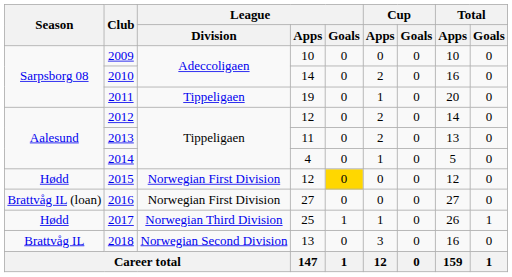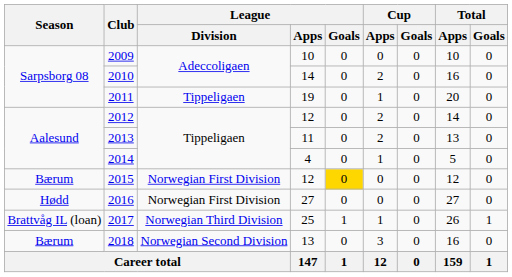 <table class="wikitable" style="text-align:center">
 <tr>
 <th rowspan="2">Season</th>
 <th rowspan="2">Club</th>
 <th colspan="3">League</th>
 <th colspan="2">Cup</th>
 <th colspan="2">Total</th>
 </tr>
 <tr>
 <th>Division</th>
 <th>Apps</th>
 <th>Goals</th>
 <th>Apps</th>
 <th>Goals</th>
 <th>Apps</th>
 <th>Goals</th>
 </tr>
 <tr>
 <td rowspan="3"><a href='#'>Sarpsborg 08</a></td>
 <td><a href='#'>2009</a></td>
 <td rowspan="2"><a href='#'>Adeccoligaen</a></td>
 <td>10</td>
 <td>0</td>
 <td>0</td>
 <td>0</td>
 <td>10</td>
 <td>0</td>
 </tr>
 <tr>
 <td><a href='#'>2010</a></td>
 <td>14</td>
 <td>0</td>
 <td>2</td>
 <td>0</td>
 <td>16</td>
 <td>0</td>
 </tr>
 <tr>
 <td><a href='#'>2011</a></td>
 <td><a href='#'>Tippeligaen</a></td>
 <td>19</td>
 <td>0</td>
 <td>1</td>
 <td>0</td>
 <td>20</td>
 <td>0</td>
 </tr>
 <tr>
 <td rowspan="3"><a href='#'>Aalesund</a></td>
 <td><a href='#'>2012</a></td>
 <td rowspan="3">Tippeligaen</td>
 <td>12</td>
 <td>0</td>
 <td>2</td>
 <td>0</td>
 <td>14</td>
 <td>0</td>
 </tr>
 <tr>
 <td><a href='#'>2013</a></td>
 <td>11</td>
 <td>0</td>
 <td>2</td>
 <td>0</td>
 <td>13</td>
 <td>0</td>
 </tr>
 <tr>
 <td><a href='#'>2014</a></td>
 <td>4</td>
 <td>0</td>
 <td>1</td>
 <td>0</td>
 <td>5</td>
 <td>0</td>
 </tr>
 <tr>
-<td><a href='#'>Hødd</a></td>
+<td><a href='#'>Bærum</a></td>
 <td><a href='#'>2015</a></td>
 <td><a href='#'>Norwegian First Division</a></td>
 <td>12</td>
 <td style="background: gold;">0</td>
 <td>0</td>
 <td>0</td>
 <td>12</td>
 <td>0</td>
 </tr>
 <tr>
-<td><a href='#'>Brattvåg IL</a> (loan)</td>
+<td><a href='#'>Hødd</a></td>
 <td><a href='#'>2016</a></td>
 <td>Norwegian First Division</td>
 <td>27</td>
 <td>0</td>
 <td>0</td>
 <td>0</td>
 <td>27</td>
 <td>0</td>
 </tr>
 <tr>
-<td><a href='#'>Hødd</a></td>
+<td><a href='#'>Brattvåg IL</a> (loan)</td>
 <td><a href='#'>2017</a></td>
 <td><a href='#'>Norwegian Third Division</a></td>
 <td>25</td>
 <td>1</td>
 <td>1</td>
 <td>0</td>
 <td>26</td>
 <td>1</td>
 </tr>
 <tr>
-<td><a href='#'>Brattvåg IL</a></td>
+<td><a href='#'>Bærum</a></td>
 <td><a href='#'>2018</a></td>
 <td><a href='#'>Norwegian Second Division</a></td>
 <td>13</td>
 <td>0</td>
 <td>3</td>
 <td>0</td>
 <td>16</td>
 <td>0</td>
 </tr>
 <tr>
 <th colspan="3">Career total</th>
 <th>147</th>
 <th>1</th>
 <th>12</th>
 <th>0</th>
 <th>159</th>
 <th>1</th>
 </tr>
 </table>
